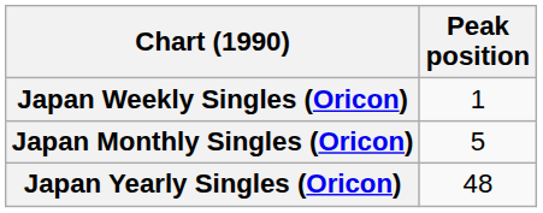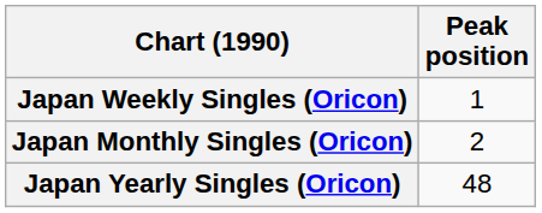 <table class="wikitable sortable plainrowheaders" style="text-align:center;">
 <tr>
 <th scope="col">Chart (1990)</th>
 <th scope="col">Peak<br>position</th>
 </tr>
 <tr>
 <th scope="row">Japan Weekly Singles (<a href='#'>Oricon</a>)</th>
 <td style="text-align:center;">1</td>
 </tr>
 <tr>
 <th scope="row">Japan Monthly Singles (<a href='#'>Oricon</a>)</th>
-<td style="text-align:center;">5</td>
+<td style="text-align:center;">2</td>
 </tr>
 <tr>
 <th scope="row">Japan Yearly Singles (<a href='#'>Oricon</a>)</th>
 <td style="text-align:center;">48</td>
 </tr>
 </table>
